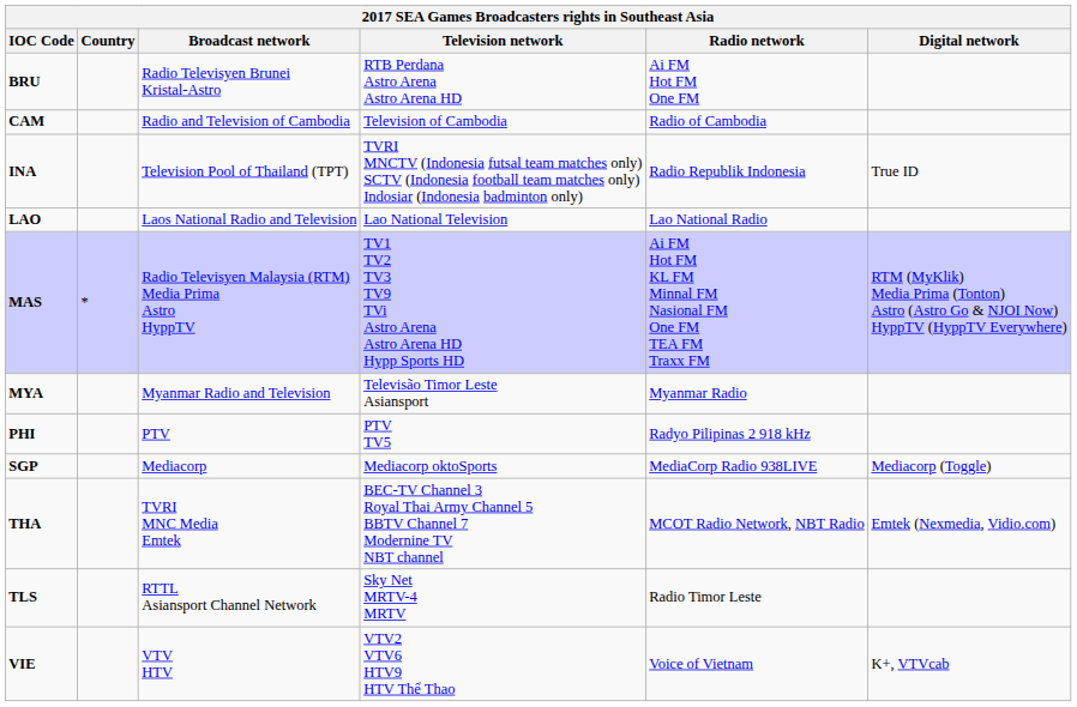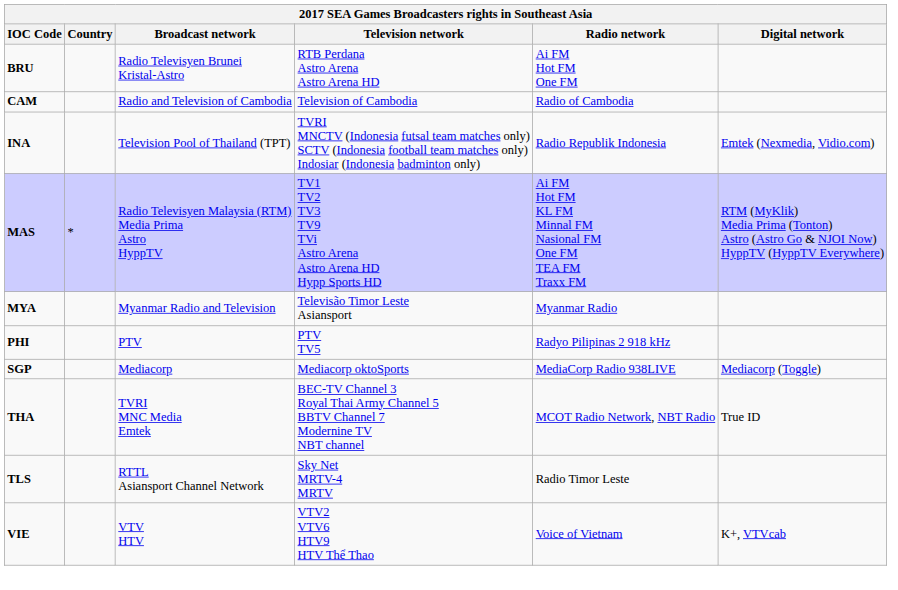 <table class="wikitable" style="text-align:left;">
 <tr>
 <th colspan=6>2017 SEA Games Broadcasters rights in Southeast Asia</th>
 </tr>
 <tr>
 <th>IOC Code</th>
 <th>Country</th>
 <th>Broadcast network</th>
 <th>Television network</th>
 <th>Radio network</th>
 <th>Digital network</th>
 </tr>
 <tr>
 <td align=left><strong>BRU</strong></td>
 <td align=left></td>
 <td><a href='#'>Radio Televisyen Brunei</a><br><a href='#'>Kristal-Astro</a></td>
 <td><a href='#'>RTB Perdana</a><br><a href='#'>Astro Arena</a><br><a href='#'>Astro Arena HD</a></td>
 <td><a href='#'>Ai FM</a><br><a href='#'>Hot FM</a><br><a href='#'>One FM</a></td>
 <td></td>
 </tr>
 <tr>
 <td align=left><strong>CAM</strong></td>
 <td align=left></td>
 <td><a href='#'>Radio and Television of Cambodia</a></td>
 <td><a href='#'>Television of Cambodia</a></td>
 <td><a href='#'>Radio of Cambodia</a></td>
 <td></td>
 </tr>
 <tr>
 <td align=left><strong>INA</strong></td>
 <td align=left></td>
 <td><a href='#'>Television Pool of Thailand</a> (TPT)</td>
 <td><a href='#'>TVRI</a><br><a href='#'>MNCTV</a> (<a href='#'>Indonesia</a> <a href='#'>futsal team matches</a> only)<br><a href='#'>SCTV</a> (<a href='#'>Indonesia</a> <a href='#'>football team matches</a> only)<br><a href='#'>Indosiar</a> (<a href='#'>Indonesia</a> <a href='#'>badminton</a> only)</td>
 <td><a href='#'>Radio Republik Indonesia</a></td>
-<td>True ID</td>
-</tr>
-<tr>
-<td align=left><strong>LAO</strong></td>
-<td align=left></td>
-<td><a href='#'>Laos National Radio and Television</a></td>
-<td><a href='#'>Lao National Television</a></td>
-<td><a href='#'>Lao National Radio</a></td>
-<td></td>
+<td><a href='#'>Emtek</a> (<a href='#'>Nexmedia</a>, <a href='#'>Vidio.com</a>)</td>
 </tr>
 <tr style="background:#ccf;">
 <td align=left><strong>MAS</strong></td>
 <td align=left>*</td>
 <td><a href='#'>Radio Televisyen Malaysia (RTM)</a><br><a href='#'>Media Prima</a><br><a href='#'>Astro</a><br><a href='#'>HyppTV</a><br></td>
 <td><a href='#'>TV1</a><br><a href='#'>TV2</a><br><a href='#'>TV3</a><br><a href='#'>TV9</a><br><a href='#'>TVi</a><br><a href='#'>Astro Arena</a><br><a href='#'>Astro Arena HD</a><br><a href='#'>Hypp Sports HD</a></td>
 <td><a href='#'>Ai FM</a><br><a href='#'>Hot FM</a><br><a href='#'>KL FM</a><br><a href='#'>Minnal FM</a><br><a href='#'>Nasional FM</a><br><a href='#'>One FM</a><br><a href='#'>TEA FM</a><br><a href='#'>Traxx FM</a></td>
 <td><a href='#'>RTM</a> (<a href='#'>MyKlik</a>)<br><a href='#'>Media Prima</a> (<a href='#'>Tonton</a>)<br><a href='#'>Astro</a> (<a href='#'>Astro Go</a> & <a href='#'>NJOI Now</a>)<br><a href='#'>HyppTV</a> (<a href='#'>HyppTV Everywhere</a>)</td>
 </tr>
 <tr>
 <td align=left><strong>MYA</strong></td>
 <td align=left></td>
 <td><a href='#'>Myanmar Radio and Television</a></td>
 <td><a href='#'>Televisão Timor Leste</a><br>Asiansport</td>
 <td><a href='#'>Myanmar Radio</a></td>
 <td></td>
 </tr>
 <tr>
 <td align=left><strong>PHI</strong></td>
 <td align=left></td>
 <td><a href='#'>PTV</a></td>
 <td><a href='#'>PTV</a><br><a href='#'>TV5</a></td>
 <td><a href='#'>Radyo Pilipinas 2 918 kHz</a></td>
 <td></td>
 </tr>
 <tr>
 <td align=left><strong>SGP</strong></td>
 <td align=left></td>
 <td><a href='#'>Mediacorp</a></td>
 <td><a href='#'>Mediacorp oktoSports</a></td>
 <td><a href='#'>MediaCorp Radio 938LIVE</a></td>
 <td><a href='#'>Mediacorp</a> (<a href='#'>Toggle</a>)</td>
 </tr>
 <tr>
 <td align=left><strong>THA</strong></td>
 <td align=left></td>
 <td><a href='#'>TVRI</a><br><a href='#'>MNC Media</a><br><a href='#'>Emtek</a></td>
 <td><a href='#'>BEC-TV Channel 3</a><br><a href='#'>Royal Thai Army Channel 5</a><br><a href='#'>BBTV Channel 7</a><br><a href='#'>Modernine TV</a><br><a href='#'>NBT channel</a></td>
 <td><a href='#'>MCOT Radio Network</a>, <a href='#'>NBT Radio</a></td>
-<td><a href='#'>Emtek</a> (<a href='#'>Nexmedia</a>, <a href='#'>Vidio.com</a>)</td>
+<td>True ID</td>
 </tr>
 <tr>
 <td align=left><strong>TLS</strong></td>
 <td align=left></td>
 <td><a href='#'>RTTL</a><br>Asiansport Channel Network</td>
 <td><a href='#'>Sky Net</a><br><a href='#'>MRTV-4</a><br><a href='#'>MRTV</a></td>
 <td>Radio Timor Leste</td>
 <td></td>
 </tr>
 <tr>
 <td align=left><strong>VIE</strong></td>
 <td align=left></td>
 <td><a href='#'>VTV</a><br><a href='#'>HTV</a></td>
 <td><a href='#'>VTV2</a><br><a href='#'>VTV6</a><br><a href='#'>HTV9</a><br><a href='#'>HTV Thể Thao</a></td>
 <td><a href='#'>Voice of Vietnam</a></td>
 <td>K+, <a href='#'>VTVcab</a></td>
 </tr>
 </table>
